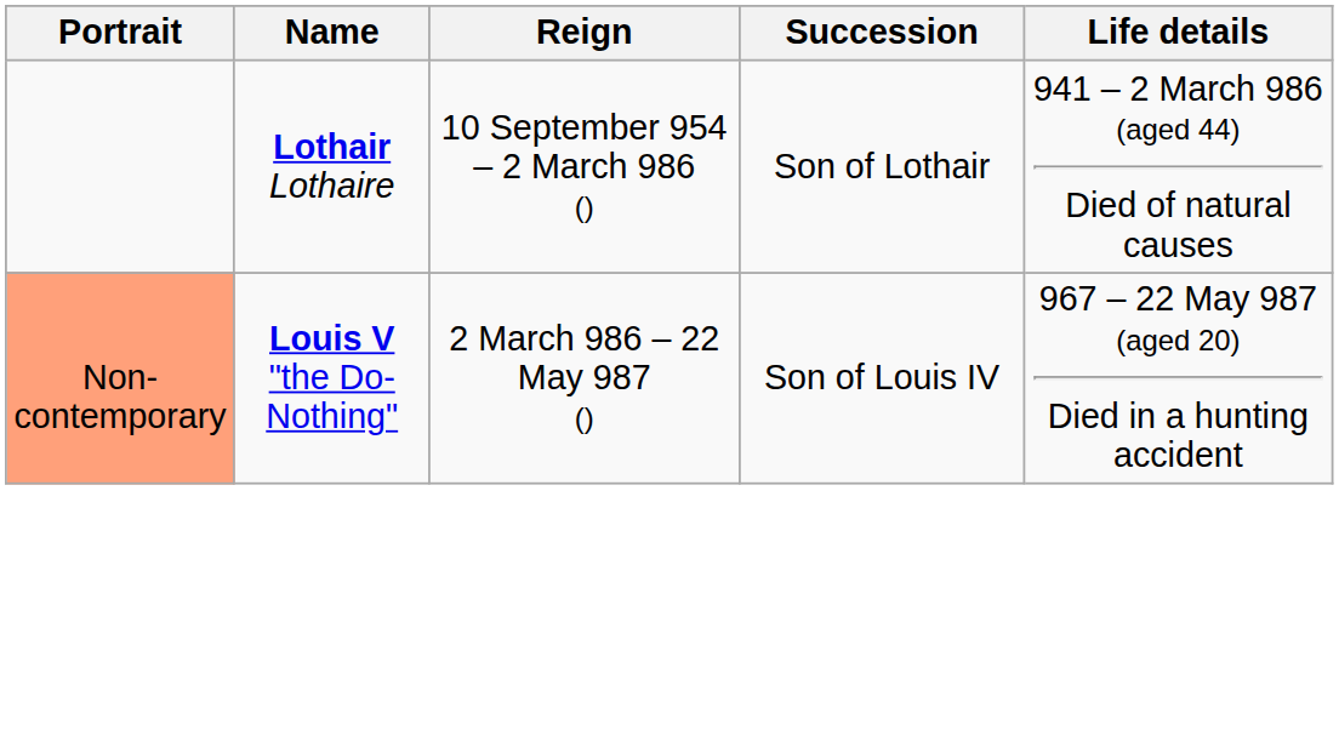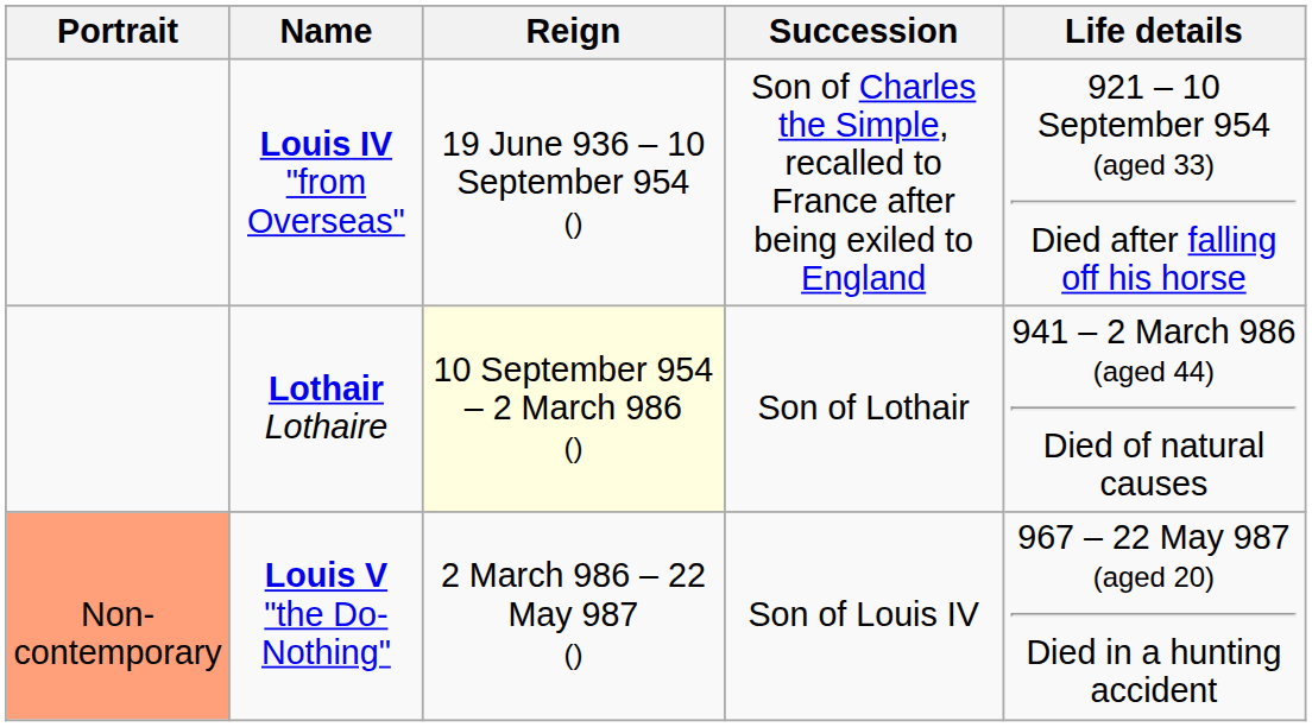 <table width=98% class="wikitable" style="text-align:center;">
 <tr>
 <th width="5%">Portrait</th>
 <th width="15%">Name</th>
 <th width="24%">Reign</th>
 <th width="22%">Succession</th>
 <th width="24%">Life details</th>
 </tr>
 <tr>
 <td></td>
+<td><a href='#'><strong>Louis IV</strong> "from Overseas"</a></td>
+<td>19 June 936 – 10 September 954<br><small>()</small></td>
+<td>Son of <a href='#'>Charles the Simple</a>, recalled to France after being exiled to <a href='#'>England</a></td>
+<td>921 – 10 September 954<br><small>(aged 33)</small><hr>Died after <a href='#'>falling off his horse</a></td>
+</tr>
+<tr>
+<td></td>
 <td><a href='#'><strong>Lothair</strong></a><br><em>Lothaire</em></td>
-<td>10 September 954 – 2 March 986<br><small>()</small></td>
+<td style="background: lightyellow;">10 September 954 – 2 March 986<br><small>()</small></td>
 <td>Son of Lothair</td>
 <td>941 – 2 March 986<br><small>(aged 44)</small><hr>Died of natural causes</td>
 </tr>
 <tr>
 <td style="background: lightsalmon;"><br>Non-contemporary</td>
 <td><a href='#'><strong>Louis V</strong> "the Do-Nothing"</a></td>
 <td>2 March 986 – 22 May 987<br><small>()</small></td>
 <td>Son of Louis IV</td>
 <td>967 – 22 May 987<br><small>(aged 20)</small><hr>Died in a hunting accident</td>
 </tr>
 </table>
